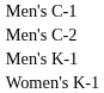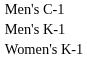 <table>
 <tr>
 <td>Men's C-1<br></td>
-<td></td>
-<td></td>
-<td></td>
-</tr>
-<tr>
-<td>Men's C-2<br></td>
 <td></td>
 <td></td>
 <td></td>
 </tr>
 <tr>
 <td>Men's K-1<br></td>
 <td></td>
 <td></td>
 <td></td>
 </tr>
 <tr>
 <td>Women's K-1<br></td>
 <td></td>
 <td></td>
 <td></td>
 </tr>
 </table>
